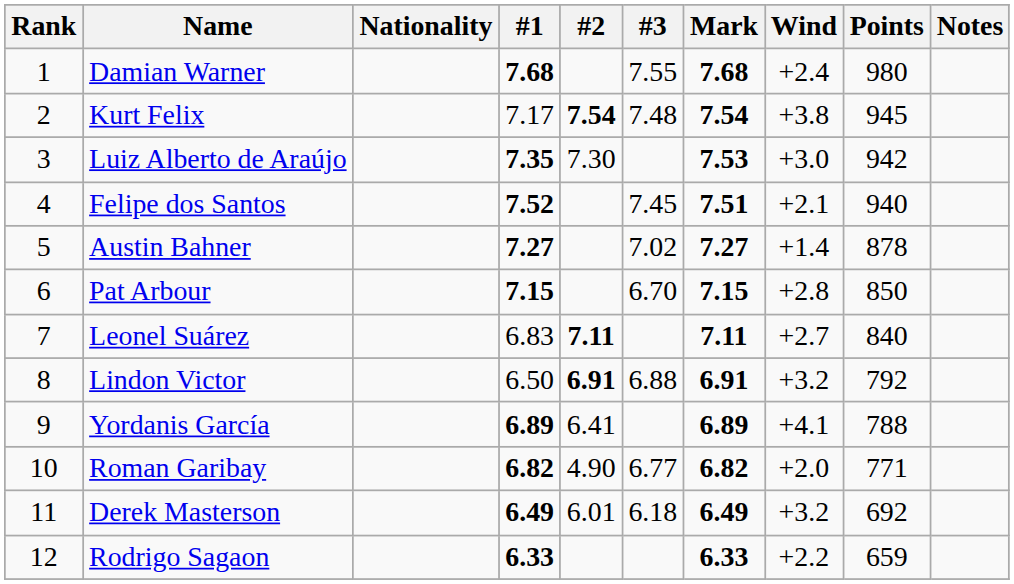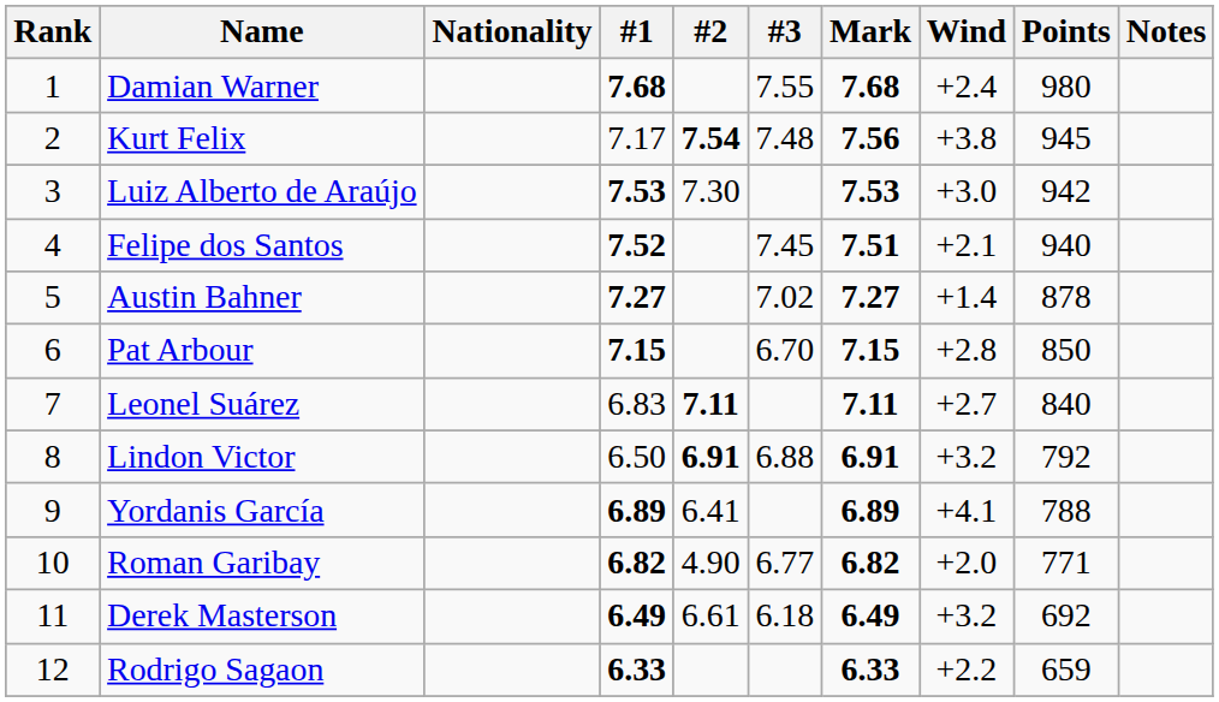 <table class="wikitable sortable" style="text-align:center">
 <tr>
 <th>Rank</th>
 <th>Name</th>
 <th>Nationality</th>
 <th>#1</th>
 <th>#2</th>
 <th>#3</th>
 <th>Mark</th>
 <th>Wind</th>
 <th>Points</th>
 <th>Notes</th>
 </tr>
 <tr>
 <td>1</td>
 <td align=left><a href='#'>Damian Warner</a></td>
 <td align=left></td>
 <td><strong>7.68</strong></td>
 <td></td>
 <td>7.55</td>
 <td><strong>7.68</strong></td>
 <td>+2.4</td>
 <td>980</td>
 <td></td>
 </tr>
 <tr>
 <td>2</td>
 <td align=left><a href='#'>Kurt Felix</a></td>
 <td align=left></td>
 <td>7.17</td>
 <td><strong>7.54</strong></td>
 <td>7.48</td>
-<td><strong>7.54</strong></td>
+<td><strong>7.56</strong></td>
 <td>+3.8</td>
 <td>945</td>
 <td></td>
 </tr>
 <tr>
 <td>3</td>
 <td align=left><a href='#'>Luiz Alberto de Araújo</a></td>
 <td align=left></td>
-<td><strong>7.35</strong></td>
+<td><strong>7.53</strong></td>
 <td>7.30</td>
 <td></td>
 <td><strong>7.53</strong></td>
 <td>+3.0</td>
 <td>942</td>
 <td></td>
 </tr>
 <tr>
 <td>4</td>
 <td align=left><a href='#'>Felipe dos Santos</a></td>
 <td align=left></td>
 <td><strong>7.52</strong></td>
 <td></td>
 <td>7.45</td>
 <td><strong>7.51</strong></td>
 <td>+2.1</td>
 <td>940</td>
 <td></td>
 </tr>
 <tr>
 <td>5</td>
 <td align=left><a href='#'>Austin Bahner</a></td>
 <td align=left></td>
 <td><strong>7.27</strong></td>
 <td></td>
 <td>7.02</td>
 <td><strong>7.27</strong></td>
 <td>+1.4</td>
 <td>878</td>
 <td></td>
 </tr>
 <tr>
 <td>6</td>
 <td align=left><a href='#'>Pat Arbour</a></td>
 <td align=left></td>
 <td><strong>7.15</strong></td>
 <td></td>
 <td>6.70</td>
 <td><strong>7.15</strong></td>
 <td>+2.8</td>
 <td>850</td>
 <td></td>
 </tr>
 <tr>
 <td>7</td>
 <td align=left><a href='#'>Leonel Suárez</a></td>
 <td align=left></td>
 <td>6.83</td>
 <td><strong>7.11</strong></td>
 <td></td>
 <td><strong>7.11</strong></td>
 <td>+2.7</td>
 <td>840</td>
 <td></td>
 </tr>
 <tr>
 <td>8</td>
 <td align=left><a href='#'>Lindon Victor</a></td>
 <td align=left></td>
 <td>6.50</td>
 <td><strong>6.91</strong></td>
 <td>6.88</td>
 <td><strong>6.91</strong></td>
 <td>+3.2</td>
 <td>792</td>
 <td></td>
 </tr>
 <tr>
 <td>9</td>
 <td align=left><a href='#'>Yordanis García</a></td>
 <td align=left></td>
 <td><strong>6.89</strong></td>
 <td>6.41</td>
 <td></td>
 <td><strong>6.89</strong></td>
 <td>+4.1</td>
 <td>788</td>
 <td></td>
 </tr>
 <tr>
 <td>10</td>
 <td align=left><a href='#'>Roman Garibay</a></td>
 <td align=left></td>
 <td><strong>6.82</strong></td>
 <td>4.90</td>
 <td>6.77</td>
 <td><strong>6.82</strong></td>
 <td>+2.0</td>
 <td>771</td>
 <td></td>
 </tr>
 <tr>
 <td>11</td>
 <td align=left><a href='#'>Derek Masterson</a></td>
 <td align=left></td>
 <td><strong>6.49</strong></td>
-<td>6.01</td>
+<td>6.61</td>
 <td>6.18</td>
 <td><strong>6.49</strong></td>
 <td>+3.2</td>
 <td>692</td>
 <td></td>
 </tr>
 <tr>
 <td>12</td>
 <td align=left><a href='#'>Rodrigo Sagaon</a></td>
 <td align=left></td>
 <td><strong>6.33</strong></td>
 <td></td>
 <td></td>
 <td><strong>6.33</strong></td>
 <td>+2.2</td>
 <td>659</td>
 <td></td>
 </tr>
 </table>
